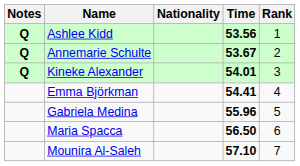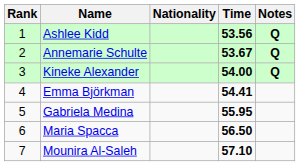 <table class="wikitable sortable" style="text-align:center">
 <tr>
-<th>Notes</th>
+<th>Rank</th>
 <th>Name</th>
 <th>Nationality</th>
 <th>Time</th>
-<th>Rank</th>
+<th>Notes</th>
 </tr>
 <tr bgcolor=ccffcc>
-<td><strong>Q</strong></td>
+<td>1</td>
 <td align=left><a href='#'>Ashlee Kidd</a></td>
 <td align=left></td>
 <td><strong>53.56</strong></td>
-<td>1</td>
+<td><strong>Q</strong></td>
 </tr>
 <tr bgcolor=ccffcc>
-<td><strong>Q</strong></td>
+<td>2</td>
 <td align=left><a href='#'>Annemarie Schulte</a></td>
 <td align=left></td>
 <td><strong>53.67</strong></td>
-<td>2</td>
+<td><strong>Q</strong></td>
 </tr>
 <tr bgcolor=ccffcc>
-<td><strong>Q</strong></td>
+<td>3</td>
 <td align=left><a href='#'>Kineke Alexander</a></td>
 <td align=left></td>
-<td><strong>54.01</strong></td>
-<td>3</td>
+<td><strong>54.00</strong></td>
+<td><strong>Q</strong></td>
 </tr>
 <tr>
-<td></td>
+<td>4</td>
 <td align=left><a href='#'>Emma Björkman</a></td>
 <td align=left></td>
 <td><strong>54.41</strong></td>
-<td>4</td>
+<td></td>
 </tr>
 <tr>
-<td></td>
+<td>5</td>
 <td align=left><a href='#'>Gabriela Medina</a></td>
 <td align=left></td>
-<td><strong>55.96</strong></td>
-<td>5</td>
+<td><strong>55.95</strong></td>
+<td></td>
 </tr>
 <tr>
-<td></td>
+<td>6</td>
 <td align=left><a href='#'>Maria Spacca</a></td>
 <td align=left></td>
 <td><strong>56.50</strong></td>
-<td>6</td>
+<td></td>
 </tr>
 <tr>
-<td></td>
+<td>7</td>
 <td align=left><a href='#'>Mounira Al-Saleh</a></td>
 <td align=left></td>
 <td><strong>57.10</strong></td>
-<td>7</td>
+<td></td>
 </tr>
 </table>
